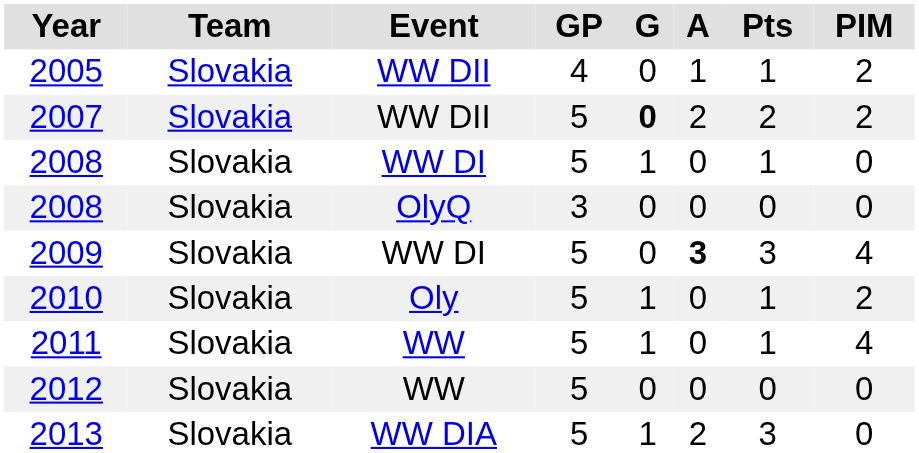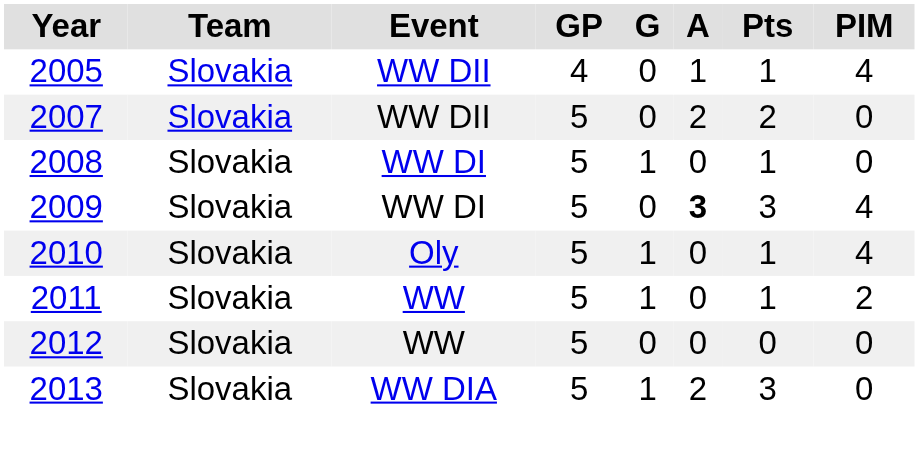 <table BORDER="0" CELLPADDING="2" CELLSPACING="0" width="35%">
 <tr ALIGN="center" bgcolor="#e0e0e0">
 <th>Year</th>
 <th>Team</th>
 <th>Event</th>
 <th>GP</th>
 <th>G</th>
 <th>A</th>
 <th>Pts</th>
 <th>PIM</th>
 </tr>
 <tr ALIGN="center">
 <td><a href='#'>2005</a></td>
 <td><a href='#'>Slovakia</a></td>
 <td><a href='#'>WW DII</a></td>
 <td>4</td>
 <td>0</td>
 <td>1</td>
 <td>1</td>
-<td>2</td>
+<td>4</td>
 </tr>
 <tr ALIGN="center" bgcolor="#f0f0f0">
 <td><a href='#'>2007</a></td>
 <td><a href='#'>Slovakia</a></td>
 <td>WW DII</td>
 <td>5</td>
-<td><strong>0</strong></td>
+<td>0</td>
 <td>2</td>
 <td>2</td>
-<td>2</td>
+<td>0</td>
 </tr>
 <tr ALIGN="center">
 <td><a href='#'>2008</a></td>
 <td>Slovakia</td>
 <td><a href='#'>WW DI</a></td>
 <td>5</td>
 <td>1</td>
 <td>0</td>
 <td>1</td>
-<td>0</td>
-</tr>
-<tr ALIGN="center" bgcolor="#f0f0f0">
-<td><a href='#'>2008</a></td>
-<td>Slovakia</td>
-<td><a href='#'>OlyQ</a></td>
-<td>3</td>
-<td>0</td>
-<td>0</td>
-<td>0</td>
 <td>0</td>
 </tr>
 <tr ALIGN="center">
 <td><a href='#'>2009</a></td>
 <td>Slovakia</td>
 <td>WW DI</td>
 <td>5</td>
 <td>0</td>
 <td><strong>3</strong></td>
 <td>3</td>
 <td>4</td>
 </tr>
 <tr ALIGN="center" bgcolor="#f0f0f0">
 <td><a href='#'>2010</a></td>
 <td>Slovakia</td>
 <td><a href='#'>Oly</a></td>
 <td>5</td>
 <td>1</td>
 <td>0</td>
 <td>1</td>
-<td>2</td>
+<td>4</td>
 </tr>
 <tr ALIGN="center">
 <td><a href='#'>2011</a></td>
 <td>Slovakia</td>
 <td><a href='#'>WW</a></td>
 <td>5</td>
 <td>1</td>
 <td>0</td>
 <td>1</td>
-<td>4</td>
+<td>2</td>
 </tr>
 <tr ALIGN="center" bgcolor="#f0f0f0">
 <td><a href='#'>2012</a></td>
 <td>Slovakia</td>
 <td>WW</td>
 <td>5</td>
 <td>0</td>
 <td>0</td>
 <td>0</td>
 <td>0</td>
 </tr>
 <tr ALIGN="center">
 <td><a href='#'>2013</a></td>
 <td>Slovakia</td>
 <td><a href='#'>WW DIA</a></td>
 <td>5</td>
 <td>1</td>
 <td>2</td>
 <td>3</td>
 <td>0</td>
 </tr>
 </table>
